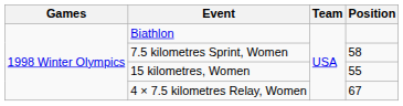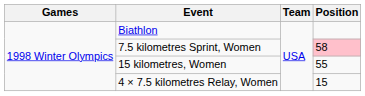 <table class="wikitable">
 <tr>
 <th>Games</th>
 <th>Event</th>
 <th>Team</th>
 <th>Position</th>
 </tr>
 <tr>
 <td rowspan="4"><a href='#'>1998 Winter Olympics</a></td>
 <td><a href='#'>Biathlon</a></td>
 <td rowspan="4"><a href='#'>USA</a></td>
 <td></td>
 </tr>
 <tr>
 <td>7.5 kilometres Sprint, Women</td>
-<td>58</td>
+<td style="background: pink;">58</td>
 </tr>
 <tr>
 <td>15 kilometres, Women</td>
 <td>55</td>
 </tr>
 <tr>
 <td>4 × 7.5 kilometres Relay, Women</td>
-<td>67</td>
+<td>15</td>
 </tr>
 </table>
